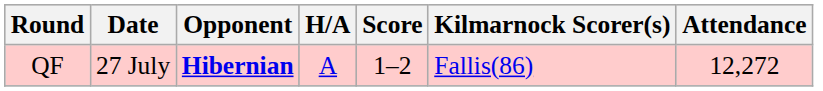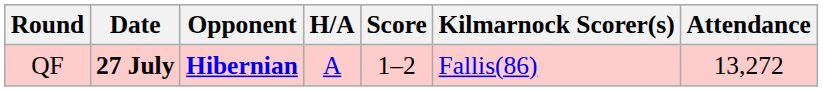 <table class="wikitable" style="text-align:center">
 <tr>
 <th>Round</th>
 <th>Date</th>
 <th>Opponent</th>
 <th>H/A</th>
 <th>Score</th>
 <th>Kilmarnock Scorer(s)</th>
 <th>Attendance</th>
 </tr>
 <tr bgcolor=#FFCCCC>
 <td>QF</td>
-<td align=left>27 July</td>
+<td align=left><strong>27 July</strong></td>
 <td align=left><strong><a href='#'>Hibernian</a></strong></td>
 <td><a href='#'>A</a></td>
 <td>1–2</td>
 <td align=left><a href='#'>Fallis(86)</a></td>
-<td>12,272</td>
+<td>13,272</td>
 </tr>
 </table>
